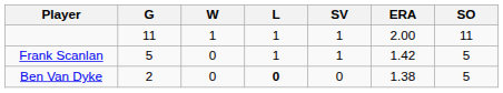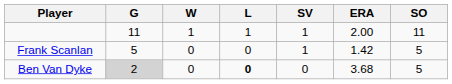 <table class="wikitable sortable">
 <tr>
 <th bgcolor="#DDDDFF" width="16%">Player</th>
 <th bgcolor="#DDDDFF" width="9%">G</th>
 <th bgcolor="#DDDDFF" width="9%">W</th>
 <th bgcolor="#DDDDFF" width="9%">L</th>
 <th bgcolor="#DDDDFF" width="9%">SV</th>
 <th bgcolor="#DDDDFF" width="9%">ERA</th>
 <th bgcolor="#DDDDFF" width="9%">SO</th>
 </tr>
 <tr align="center">
 <td></td>
 <td>11</td>
 <td>1</td>
 <td>1</td>
 <td>1</td>
 <td>2.00</td>
 <td>11</td>
 </tr>
 <tr align="center">
 <td><a href='#'>Frank Scanlan</a></td>
 <td>5</td>
 <td>0</td>
-<td>1</td>
+<td>0</td>
 <td>1</td>
 <td>1.42</td>
 <td>5</td>
 </tr>
 <tr align="center">
 <td><a href='#'>Ben Van Dyke</a></td>
-<td>2</td>
+<td style="background: lightgrey;">2</td>
 <td>0</td>
 <td><strong>0</strong></td>
 <td>0</td>
-<td>1.38</td>
+<td>3.68</td>
 <td>5</td>
 </tr>
 </table>
